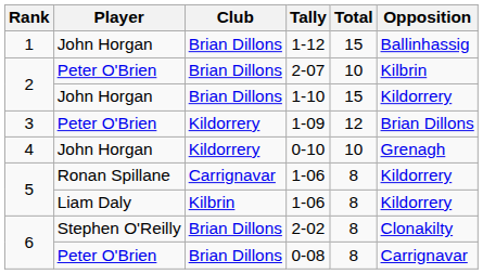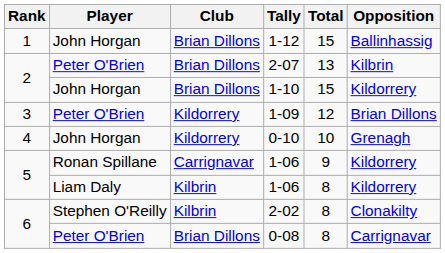 <table class="wikitable">
 <tr>
 <th>Rank</th>
 <th>Player</th>
 <th>Club</th>
 <th>Tally</th>
 <th>Total</th>
 <th>Opposition</th>
 </tr>
 <tr>
 <td rowspan="1" style="text-align:center;">1</td>
 <td>John Horgan</td>
 <td><a href='#'>Brian Dillons</a></td>
 <td align=center>1-12</td>
 <td align=center>15</td>
 <td><a href='#'>Ballinhassig</a></td>
 </tr>
 <tr>
 <td rowspan="2" style="text-align:center;">2</td>
 <td><a href='#'>Peter O'Brien</a></td>
 <td><a href='#'>Brian Dillons</a></td>
 <td align=center>2-07</td>
-<td align=center>10</td>
+<td align=center>13</td>
 <td><a href='#'>Kilbrin</a></td>
 </tr>
 <tr>
 <td>John Horgan</td>
 <td><a href='#'>Brian Dillons</a></td>
 <td align=center>1-10</td>
 <td align=center>15</td>
 <td><a href='#'>Kildorrery</a></td>
 </tr>
 <tr>
 <td rowspan="1" style="text-align:center;">3</td>
 <td><a href='#'>Peter O'Brien</a></td>
 <td><a href='#'>Kildorrery</a></td>
 <td align=center>1-09</td>
 <td align=center>12</td>
 <td><a href='#'>Brian Dillons</a></td>
 </tr>
 <tr>
 <td rowspan="1" style="text-align:center;">4</td>
 <td>John Horgan</td>
 <td><a href='#'>Kildorrery</a></td>
 <td align=center>0-10</td>
 <td align=center>10</td>
 <td><a href='#'>Grenagh</a></td>
 </tr>
 <tr>
 <td rowspan="2" style="text-align:center;">5</td>
 <td>Ronan Spillane</td>
 <td><a href='#'>Carrignavar</a></td>
 <td align=center>1-06</td>
-<td align=center>8</td>
+<td align=center>9</td>
 <td><a href='#'>Kildorrery</a></td>
 </tr>
 <tr>
 <td>Liam Daly</td>
 <td><a href='#'>Kilbrin</a></td>
 <td align=center>1-06</td>
 <td align=center>8</td>
 <td><a href='#'>Kildorrery</a></td>
 </tr>
 <tr>
 <td rowspan="2" style="text-align:center;">6</td>
 <td>Stephen O'Reilly</td>
-<td><a href='#'>Brian Dillons</a></td>
+<td><a href='#'>Kilbrin</a></td>
 <td align=center>2-02</td>
 <td align=center>8</td>
 <td><a href='#'>Clonakilty</a></td>
 </tr>
 <tr>
 <td><a href='#'>Peter O'Brien</a></td>
 <td><a href='#'>Brian Dillons</a></td>
 <td align=center>0-08</td>
 <td align=center>8</td>
 <td><a href='#'>Carrignavar</a></td>
 </tr>
 </table>
